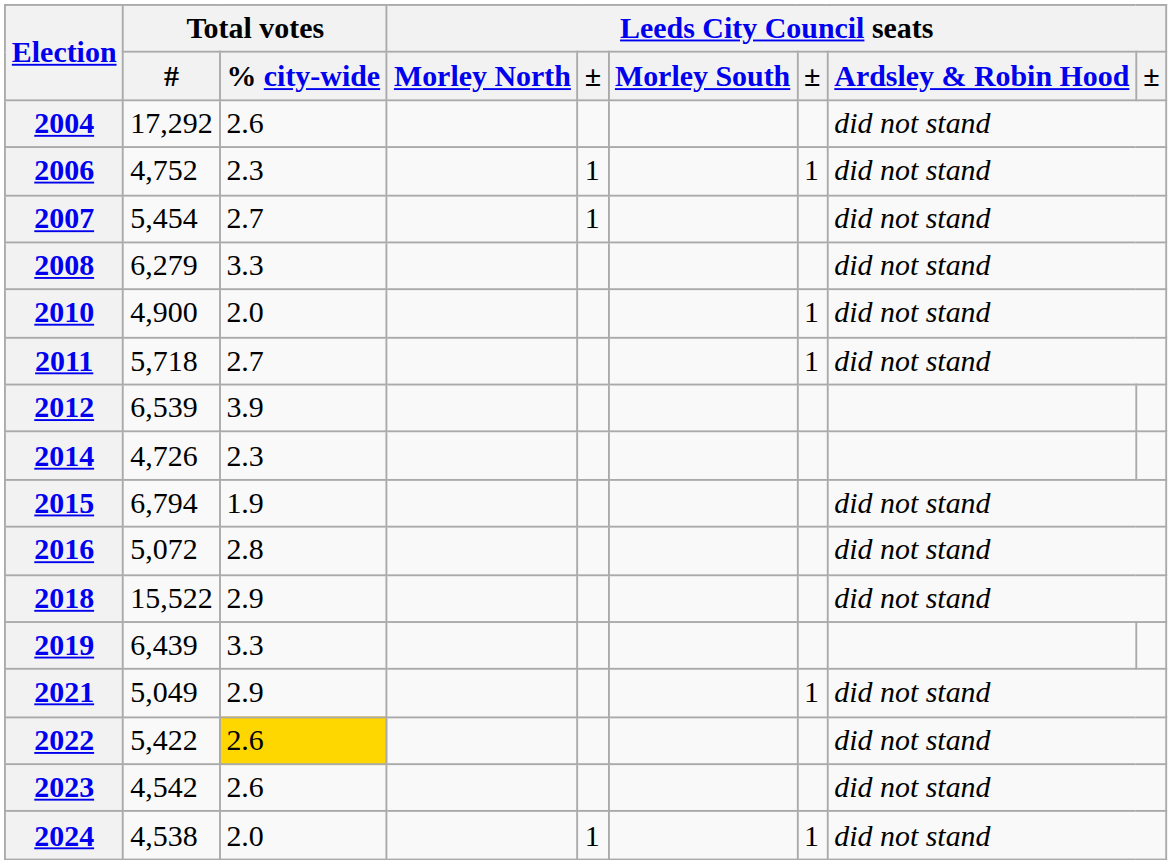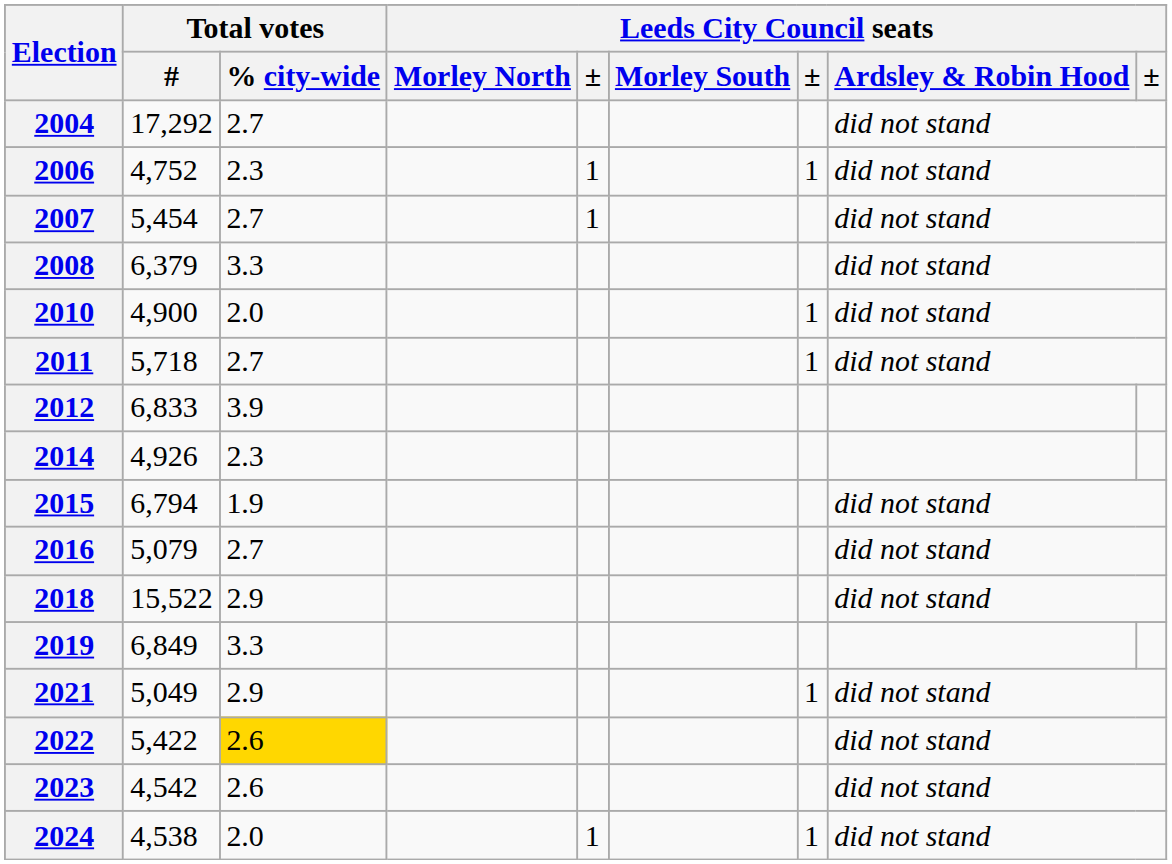 <table class="sortable wikitable">
 <tr>
 <th rowspan=2><a href='#'>Election</a></th>
 <th colspan=2>Total votes</th>
 <th colspan=6><a href='#'>Leeds City Council</a> seats</th>
 </tr>
 <tr>
 <th>#</th>
 <th>% <a href='#'>city-wide</a></th>
 <th><a href='#'>Morley North</a></th>
 <th>±</th>
 <th><a href='#'>Morley South</a></th>
 <th>±</th>
 <th><a href='#'>Ardsley & Robin Hood</a></th>
 <th>±</th>
 </tr>
 <tr>
 <th><a href='#'>2004</a></th>
 <td>17,292</td>
-<td>2.6</td>
+<td>2.7</td>
 <td style="text-align:center;"></td>
 <td></td>
 <td style="text-align:center;"></td>
 <td></td>
 <td colspan=2><em>did not stand</em></td>
 </tr>
 <tr>
 <th><a href='#'>2006</a></th>
 <td>4,752</td>
 <td>2.3</td>
 <td style="text-align:center;"></td>
 <td>1</td>
 <td style="text-align:center;"></td>
 <td>1</td>
 <td colspan=2><em>did not stand</em></td>
 </tr>
 <tr>
 <th><a href='#'>2007</a></th>
 <td>5,454</td>
 <td>2.7</td>
 <td style="text-align:center;"></td>
 <td>1</td>
 <td style="text-align:center;"></td>
 <td></td>
 <td colspan=2><em>did not stand</em></td>
 </tr>
 <tr>
 <th><a href='#'>2008</a></th>
-<td>6,279</td>
+<td>6,379</td>
 <td>3.3</td>
 <td style="text-align:center;"></td>
 <td></td>
 <td style="text-align:center;"></td>
 <td></td>
 <td colspan=2><em>did not stand</em></td>
 </tr>
 <tr>
 <th><a href='#'>2010</a></th>
 <td>4,900</td>
 <td>2.0</td>
 <td style="text-align:center;"></td>
 <td></td>
 <td style="text-align:center;"></td>
 <td>1</td>
 <td colspan=2><em>did not stand</em></td>
 </tr>
 <tr>
 <th><a href='#'>2011</a></th>
 <td>5,718</td>
 <td>2.7</td>
 <td style="text-align:center;"></td>
 <td></td>
 <td style="text-align:center;"></td>
 <td>1</td>
 <td colspan=2><em>did not stand</em></td>
 </tr>
 <tr>
 <th><a href='#'>2012</a></th>
-<td>6,539</td>
+<td>6,833</td>
 <td>3.9</td>
 <td style="text-align:center;"></td>
 <td></td>
 <td style="text-align:center;"></td>
 <td></td>
 <td style="text-align:center;"></td>
 <td></td>
 </tr>
 <tr>
 <th><a href='#'>2014</a></th>
-<td>4,726</td>
+<td>4,926</td>
 <td>2.3</td>
 <td style="text-align:center;"></td>
 <td></td>
 <td style="text-align:center;"></td>
 <td></td>
 <td style="text-align:center;"></td>
 <td></td>
 </tr>
 <tr>
 <th><a href='#'>2015</a></th>
 <td>6,794</td>
 <td>1.9</td>
 <td style="text-align:center;"></td>
 <td></td>
 <td style="text-align:center;"></td>
 <td></td>
 <td colspan=2><em>did not stand</em></td>
 </tr>
 <tr>
 <th><a href='#'>2016</a></th>
-<td>5,072</td>
-<td>2.8</td>
+<td>5,079</td>
+<td>2.7</td>
 <td style="text-align:center;"></td>
 <td></td>
 <td style="text-align:center;"></td>
 <td></td>
 <td colspan=2><em>did not stand</em></td>
 </tr>
 <tr>
 <th><a href='#'>2018</a></th>
 <td>15,522</td>
 <td>2.9</td>
 <td style="text-align:center;"></td>
 <td></td>
 <td style="text-align:center;"></td>
 <td></td>
 <td colspan=2><em>did not stand</em></td>
 </tr>
 <tr>
 <th><a href='#'>2019</a></th>
-<td>6,439</td>
+<td>6,849</td>
 <td>3.3</td>
 <td style="text-align:center;"></td>
 <td></td>
 <td style="text-align:center;"></td>
 <td></td>
 <td style="text-align:center;"></td>
 <td></td>
 </tr>
 <tr>
 <th><a href='#'>2021</a></th>
 <td>5,049</td>
 <td>2.9</td>
 <td style="text-align:center;"></td>
 <td></td>
 <td style="text-align:center;"></td>
 <td>1</td>
 <td colspan=2><em>did not stand</em></td>
 </tr>
 <tr>
 <th><a href='#'>2022</a></th>
 <td>5,422</td>
 <td style="background: gold;">2.6</td>
 <td style="text-align:center;"></td>
 <td></td>
 <td style="text-align:center;"></td>
 <td></td>
 <td colspan=2><em>did not stand</em></td>
 </tr>
 <tr>
 <th><a href='#'>2023</a></th>
 <td>4,542</td>
 <td>2.6</td>
 <td style="text-align:center;"></td>
 <td></td>
 <td style="text-align:center;"></td>
 <td></td>
 <td colspan=2><em>did not stand</em></td>
 </tr>
 <tr>
 <th><a href='#'>2024</a></th>
 <td>4,538</td>
 <td>2.0</td>
 <td style="text-align:center;"></td>
 <td>1</td>
 <td style="text-align:center;"></td>
 <td>1</td>
 <td colspan=2><em>did not stand</em></td>
 </tr>
 </table>
